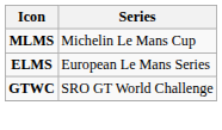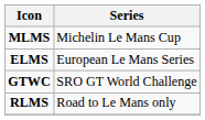 <table class="wikitable" style="font-size: 85%;">
 <tr>
 <th>Icon</th>
 <th>Series</th>
 </tr>
 <tr>
 <td align=center><strong><span>MLMS</span></strong></td>
 <td>Michelin Le Mans Cup</td>
 </tr>
 <tr>
 <td align=center><strong><span>ELMS</span></strong></td>
 <td>European Le Mans Series</td>
 </tr>
 <tr>
 <td align=center><strong><span>GTWC</span></strong></td>
 <td>SRO GT World Challenge</td>
 </tr>
 <tr>
+<td align=center><strong><span>RLMS</span></strong></td>
+<td>Road to Le Mans only</td>
+</tr>
+<tr>
 </tr>
 </table>
